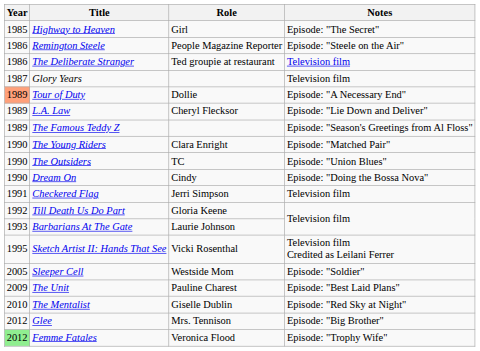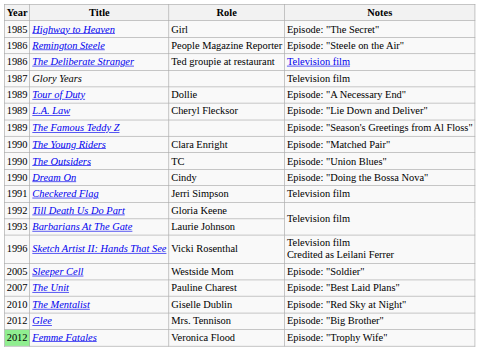 <table class="wikitable sortable">
 <tr>
 <th>Year</th>
 <th>Title</th>
 <th>Role</th>
 <th class="unsortable">Notes</th>
 </tr>
 <tr>
 <td>1985</td>
 <td><em><a href='#'>Highway to Heaven</a></em></td>
 <td>Girl</td>
 <td>Episode: "The Secret"</td>
 </tr>
 <tr>
 <td>1986</td>
 <td><em><a href='#'>Remington Steele</a></em></td>
 <td>People Magazine Reporter</td>
 <td>Episode: "Steele on the Air"</td>
 </tr>
 <tr>
 <td>1986</td>
 <td><em><a href='#'>The Deliberate Stranger</a></em></td>
 <td>Ted groupie at restaurant</td>
 <td><a href='#'>Television film</a></td>
 </tr>
 <tr>
 <td>1987</td>
 <td><em>Glory Years</em></td>
 <td></td>
 <td>Television film</td>
 </tr>
 <tr>
-<td style="background: lightsalmon;">1989</td>
+<td>1989</td>
 <td><em><a href='#'>Tour of Duty</a></em></td>
 <td>Dollie</td>
 <td>Episode: "A Necessary End"</td>
 </tr>
 <tr>
 <td>1989</td>
 <td><em><a href='#'>L.A. Law</a></em></td>
 <td>Cheryl Flecksor</td>
 <td>Episode: "Lie Down and Deliver"</td>
 </tr>
 <tr>
 <td>1989</td>
 <td><em><a href='#'>The Famous Teddy Z</a></em></td>
 <td></td>
 <td>Episode: "Season's Greetings from Al Floss"</td>
 </tr>
 <tr>
 <td>1990</td>
 <td><em><a href='#'>The Young Riders</a></em></td>
 <td>Clara Enright</td>
 <td>Episode: "Matched Pair"</td>
 </tr>
 <tr>
 <td>1990</td>
 <td><em><a href='#'>The Outsiders</a></em></td>
 <td>TC</td>
 <td>Episode: "Union Blues"</td>
 </tr>
 <tr>
 <td>1990</td>
 <td><em><a href='#'>Dream On</a></em></td>
 <td>Cindy</td>
 <td>Episode: "Doing the Bossa Nova"</td>
 </tr>
 <tr>
 <td>1991</td>
 <td><em><a href='#'>Checkered Flag</a></em></td>
 <td>Jerri Simpson</td>
 <td>Television film</td>
 </tr>
 <tr>
 <td>1992</td>
 <td><em><a href='#'>Till Death Us Do Part</a></em></td>
 <td>Gloria Keene</td>
 <td rowspan="2">Television film</td>
 </tr>
 <tr>
 <td>1993</td>
 <td><em><a href='#'>Barbarians At The Gate</a></em></td>
 <td>Laurie Johnson</td>
 </tr>
 <tr>
-<td>1995</td>
+<td>1996</td>
 <td><em><a href='#'>Sketch Artist II: Hands That See</a></em></td>
 <td>Vicki Rosenthal</td>
 <td>Television film<br>Credited as Leilani Ferrer</td>
 </tr>
 <tr>
 <td>2005</td>
 <td><em><a href='#'>Sleeper Cell</a></em></td>
 <td>Westside Mom</td>
 <td>Episode: "Soldier"</td>
 </tr>
 <tr>
-<td>2009</td>
+<td>2007</td>
 <td><em><a href='#'>The Unit</a></em></td>
 <td>Pauline Charest</td>
 <td>Episode: "Best Laid Plans"</td>
 </tr>
 <tr>
 <td>2010</td>
 <td><em><a href='#'>The Mentalist</a></em></td>
 <td>Giselle Dublin</td>
 <td>Episode: "Red Sky at Night"</td>
 </tr>
 <tr>
 <td>2012</td>
 <td><em><a href='#'>Glee</a></em></td>
 <td>Mrs. Tennison</td>
 <td>Episode: "Big Brother"</td>
 </tr>
 <tr>
 <td style="background: lightgreen;">2012</td>
 <td><em><a href='#'>Femme Fatales</a></em></td>
 <td>Veronica Flood</td>
 <td>Episode: "Trophy Wife"</td>
 </tr>
 </table>
